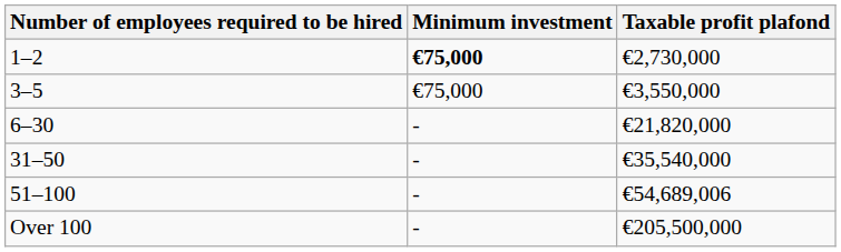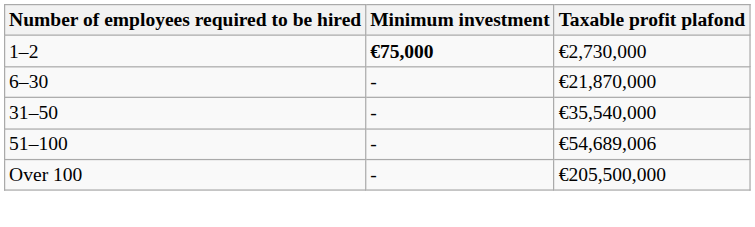 <table class="wikitable">
 <tr>
 <th>Number of employees required to be hired</th>
 <th>Minimum investment</th>
 <th>Taxable profit plafond</th>
 </tr>
 <tr>
 <td>1–2</td>
 <td><strong>€75,000</strong></td>
 <td>€2,730,000</td>
 </tr>
 <tr>
-<td>3–5</td>
-<td>€75,000</td>
-<td>€3,550,000</td>
-</tr>
-<tr>
 <td>6–30</td>
 <td>-</td>
-<td>€21,820,000</td>
+<td>€21,870,000</td>
 </tr>
 <tr>
 <td>31–50</td>
 <td>-</td>
 <td>€35,540,000</td>
 </tr>
 <tr>
 <td>51–100</td>
 <td>-</td>
 <td>€54,689,006</td>
 </tr>
 <tr>
 <td>Over 100</td>
 <td>-</td>
 <td>€205,500,000</td>
 </tr>
 </table>
